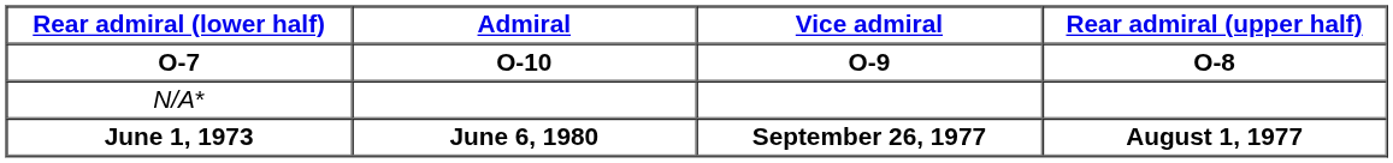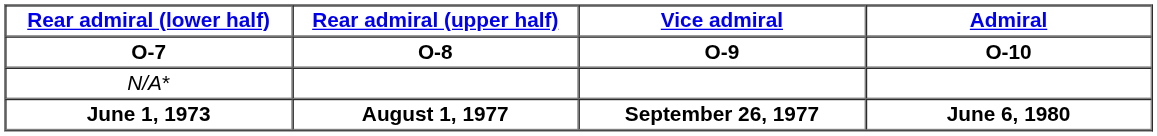 <table border="1" cellpadding="2" cellspacing="0" align="center" width="100%">
 <tr>
 <th><a href='#'>Rear admiral (lower half)</a></th>
+<th><a href='#'>Rear admiral (upper half)</a></th>
+<th><a href='#'>Vice admiral</a></th>
 <th><a href='#'>Admiral</a></th>
-<th><a href='#'>Vice admiral</a></th>
-<th><a href='#'>Rear admiral (upper half)</a></th>
 </tr>
 <tr>
 <th>O-7</th>
+<th>O-8</th>
+<th>O-9</th>
 <th>O-10</th>
-<th>O-9</th>
-<th>O-8</th>
 </tr>
 <tr>
 <td align="center" width="16%"><em>N/A</em>*</td>
 <td align="center" width="16%"></td>
 <td align="center" width="16%"></td>
 <td align="center" width="16%"></td>
 </tr>
 <tr>
 <th>June 1, 1973</th>
+<th>August 1, 1977</th>
+<th>September 26, 1977</th>
 <th>June 6, 1980</th>
-<th>September 26, 1977</th>
-<th>August 1, 1977</th>
 </tr>
 </table>
